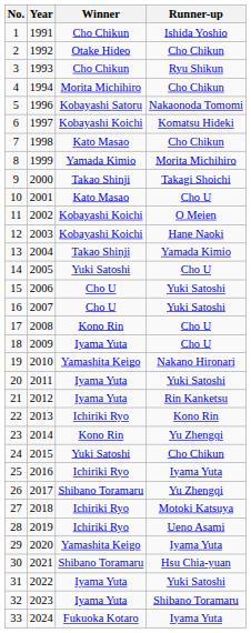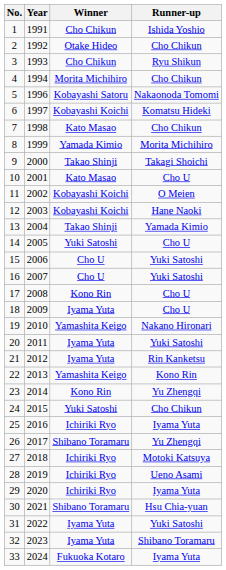 <table class="wikitable" style="text-align: center;">
 <tr>
 <th>No.</th>
 <th>Year</th>
 <th>Winner</th>
 <th>Runner-up</th>
 </tr>
 <tr>
 <td>1</td>
 <td>1991</td>
 <td><a href='#'>Cho Chikun</a></td>
 <td><a href='#'>Ishida Yoshio</a></td>
 </tr>
 <tr>
 <td>2</td>
 <td>1992</td>
 <td><a href='#'>Otake Hideo</a></td>
 <td><a href='#'>Cho Chikun</a></td>
 </tr>
 <tr>
 <td>3</td>
 <td>1993</td>
 <td><a href='#'>Cho Chikun</a></td>
 <td><a href='#'>Ryu Shikun</a></td>
 </tr>
 <tr>
 <td>4</td>
 <td>1994</td>
 <td><a href='#'>Morita Michihiro</a></td>
 <td><a href='#'>Cho Chikun</a></td>
 </tr>
 <tr>
 <td>5</td>
 <td>1996</td>
 <td><a href='#'>Kobayashi Satoru</a></td>
 <td><a href='#'>Nakaonoda Tomomi</a></td>
 </tr>
 <tr>
 <td>6</td>
 <td>1997</td>
 <td><a href='#'>Kobayashi Koichi</a></td>
 <td><a href='#'>Komatsu Hideki</a></td>
 </tr>
 <tr>
 <td>7</td>
 <td>1998</td>
 <td><a href='#'>Kato Masao</a></td>
 <td><a href='#'>Cho Chikun</a></td>
 </tr>
 <tr>
 <td>8</td>
 <td>1999</td>
 <td><a href='#'>Yamada Kimio</a></td>
 <td><a href='#'>Morita Michihiro</a></td>
 </tr>
 <tr>
 <td>9</td>
 <td>2000</td>
 <td><a href='#'>Takao Shinji</a></td>
 <td><a href='#'>Takagi Shoichi</a></td>
 </tr>
 <tr>
 <td>10</td>
 <td>2001</td>
 <td><a href='#'>Kato Masao</a></td>
 <td><a href='#'>Cho U</a></td>
 </tr>
 <tr>
 <td>11</td>
 <td>2002</td>
 <td><a href='#'>Kobayashi Koichi</a></td>
 <td><a href='#'>O Meien</a></td>
 </tr>
 <tr>
 <td>12</td>
 <td>2003</td>
 <td><a href='#'>Kobayashi Koichi</a></td>
 <td><a href='#'>Hane Naoki</a></td>
 </tr>
 <tr>
 <td>13</td>
 <td>2004</td>
 <td><a href='#'>Takao Shinji</a></td>
 <td><a href='#'>Yamada Kimio</a></td>
 </tr>
 <tr>
 <td>14</td>
 <td>2005</td>
 <td><a href='#'>Yuki Satoshi</a></td>
 <td><a href='#'>Cho U</a></td>
 </tr>
 <tr>
 <td>15</td>
 <td>2006</td>
 <td><a href='#'>Cho U</a></td>
 <td><a href='#'>Yuki Satoshi</a></td>
 </tr>
 <tr>
 <td>16</td>
 <td>2007</td>
 <td><a href='#'>Cho U</a></td>
 <td><a href='#'>Yuki Satoshi</a></td>
 </tr>
 <tr>
 <td>17</td>
 <td>2008</td>
 <td><a href='#'>Kono Rin</a></td>
 <td><a href='#'>Cho U</a></td>
 </tr>
 <tr>
 <td>18</td>
 <td>2009</td>
 <td><a href='#'>Iyama Yuta</a></td>
 <td><a href='#'>Cho U</a></td>
 </tr>
 <tr>
 <td>19</td>
 <td>2010</td>
 <td><a href='#'>Yamashita Keigo</a></td>
 <td><a href='#'>Nakano Hironari</a></td>
 </tr>
 <tr>
 <td>20</td>
 <td>2011</td>
 <td><a href='#'>Iyama Yuta</a></td>
 <td><a href='#'>Yuki Satoshi</a></td>
 </tr>
 <tr>
 <td>21</td>
 <td>2012</td>
 <td><a href='#'>Iyama Yuta</a></td>
 <td><a href='#'>Rin Kanketsu</a></td>
 </tr>
 <tr>
 <td>22</td>
 <td>2013</td>
-<td><a href='#'>Ichiriki Ryo</a></td>
+<td><a href='#'>Yamashita Keigo</a></td>
 <td><a href='#'>Kono Rin</a></td>
 </tr>
 <tr>
 <td>23</td>
 <td>2014</td>
 <td><a href='#'>Kono Rin</a></td>
 <td><a href='#'>Yu Zhengqi</a></td>
 </tr>
 <tr>
 <td>24</td>
 <td>2015</td>
 <td><a href='#'>Yuki Satoshi</a></td>
 <td><a href='#'>Cho Chikun</a></td>
 </tr>
 <tr>
 <td>25</td>
 <td>2016</td>
 <td><a href='#'>Ichiriki Ryo</a></td>
 <td><a href='#'>Iyama Yuta</a></td>
 </tr>
 <tr>
 <td>26</td>
 <td>2017</td>
 <td><a href='#'>Shibano Toramaru</a></td>
 <td><a href='#'>Yu Zhengqi</a></td>
 </tr>
 <tr>
 <td>27</td>
 <td>2018</td>
 <td><a href='#'>Ichiriki Ryo</a></td>
 <td><a href='#'>Motoki Katsuya</a></td>
 </tr>
 <tr>
 <td>28</td>
 <td>2019</td>
 <td><a href='#'>Ichiriki Ryo</a></td>
 <td><a href='#'>Ueno Asami</a></td>
 </tr>
 <tr>
 <td>29</td>
 <td>2020</td>
-<td><a href='#'>Yamashita Keigo</a></td>
+<td><a href='#'>Ichiriki Ryo</a></td>
 <td><a href='#'>Iyama Yuta</a></td>
 </tr>
 <tr>
 <td>30</td>
 <td>2021</td>
 <td><a href='#'>Shibano Toramaru</a></td>
 <td><a href='#'>Hsu Chia-yuan</a></td>
 </tr>
 <tr>
 <td>31</td>
 <td>2022</td>
 <td><a href='#'>Iyama Yuta</a></td>
 <td><a href='#'>Yuki Satoshi</a></td>
 </tr>
 <tr>
 <td>32</td>
 <td>2023</td>
 <td><a href='#'>Iyama Yuta</a></td>
 <td><a href='#'>Shibano Toramaru</a></td>
 </tr>
 <tr>
 <td>33</td>
 <td>2024</td>
 <td><a href='#'>Fukuoka Kotaro</a></td>
 <td><a href='#'>Iyama Yuta</a></td>
 </tr>
 </table>
